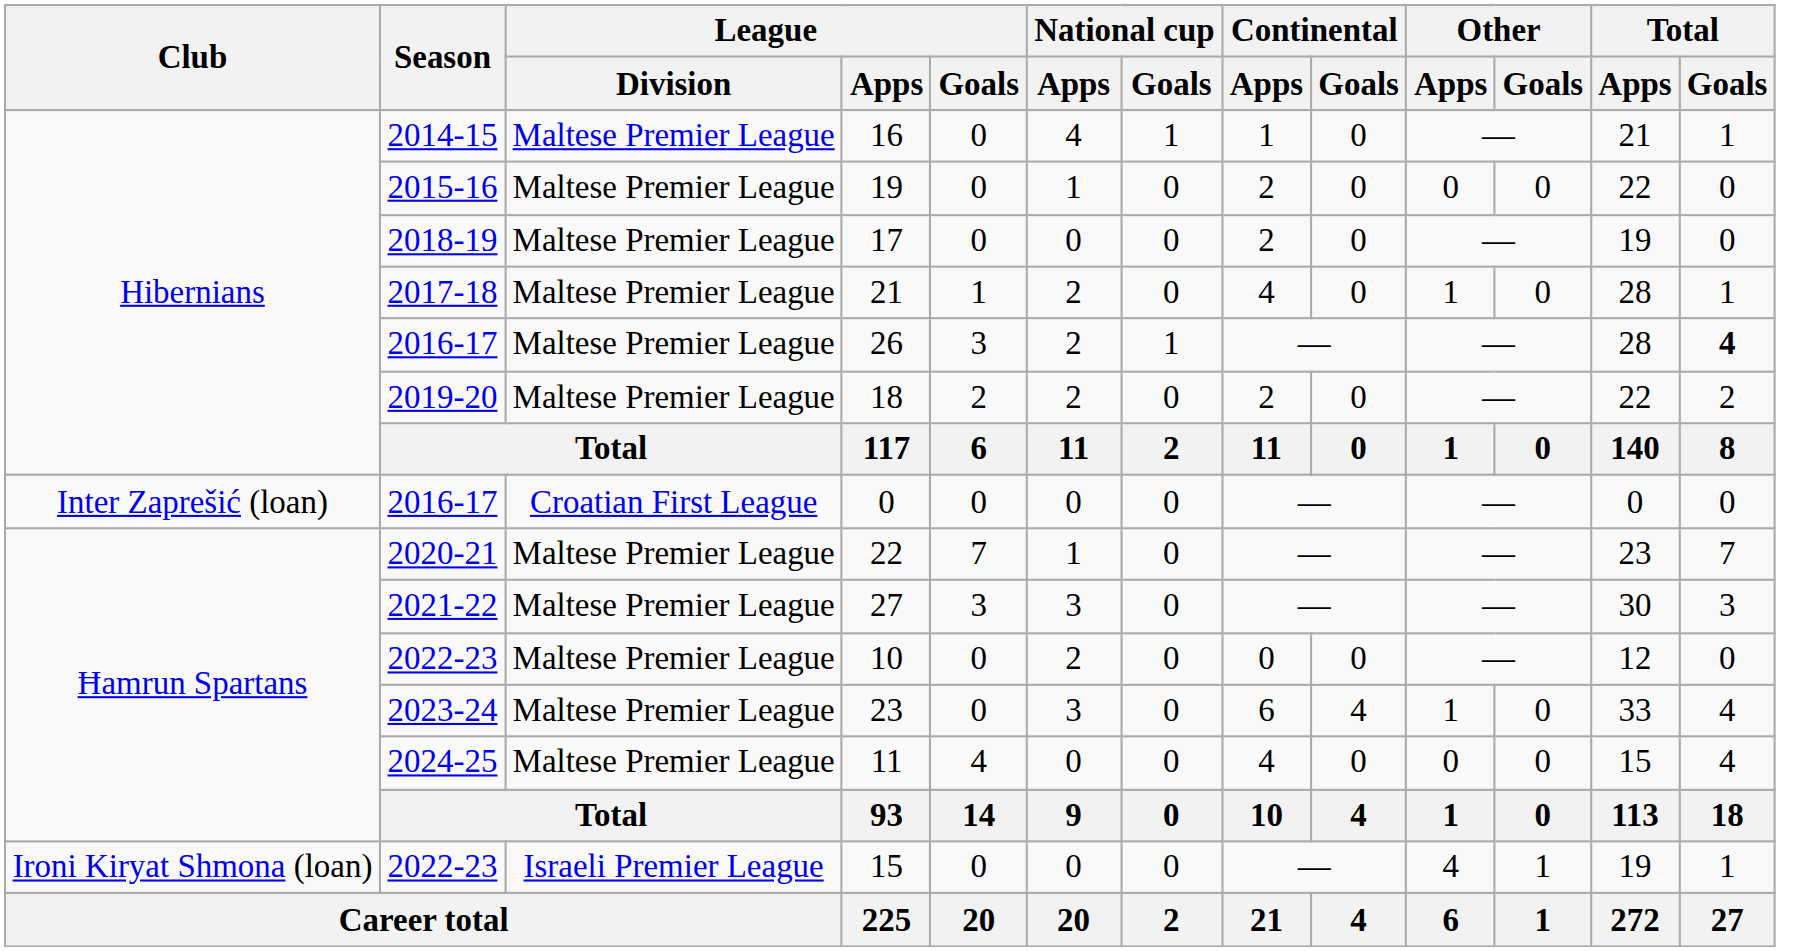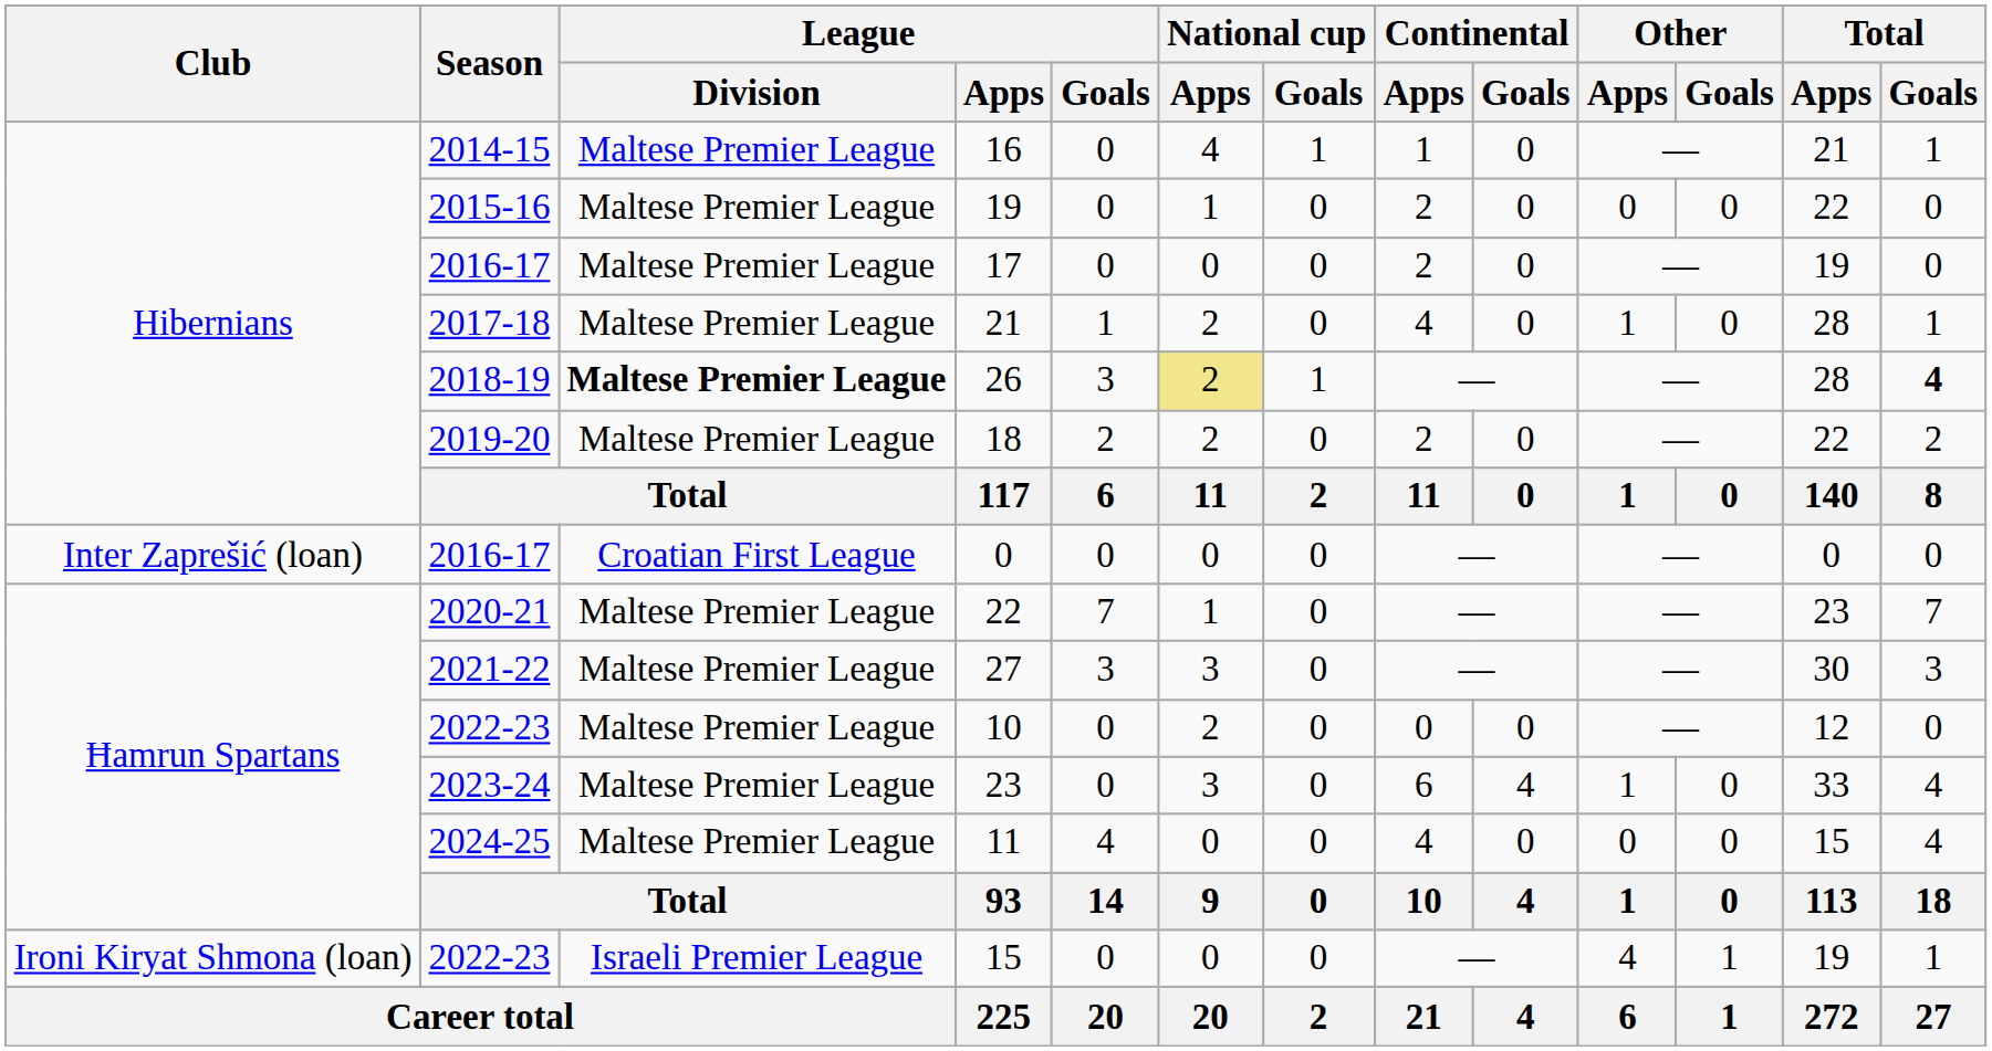 <table class="wikitable" style="text-align:center">
 <tr>
 <th rowspan="2">Club</th>
 <th rowspan="2">Season</th>
 <th colspan="3">League</th>
 <th colspan="2">National cup</th>
 <th colspan="2">Continental</th>
 <th colspan="2">Other</th>
 <th colspan="2">Total</th>
 </tr>
 <tr>
 <th>Division</th>
 <th>Apps</th>
 <th>Goals</th>
 <th>Apps</th>
 <th>Goals</th>
 <th>Apps</th>
 <th>Goals</th>
 <th>Apps</th>
 <th>Goals</th>
 <th>Apps</th>
 <th>Goals</th>
 </tr>
 <tr>
 <td rowspan="7"><a href='#'>Hibernians</a></td>
 <td><a href='#'>2014-15</a></td>
 <td><a href='#'>Maltese Premier League</a></td>
 <td>16</td>
 <td>0</td>
 <td>4</td>
 <td>1</td>
 <td>1</td>
 <td>0</td>
 <td colspan="2">—</td>
 <td>21</td>
 <td>1</td>
 </tr>
 <tr>
 <td><a href='#'>2015-16</a></td>
 <td>Maltese Premier League</td>
 <td>19</td>
 <td>0</td>
 <td>1</td>
 <td>0</td>
 <td>2</td>
 <td>0</td>
 <td>0</td>
 <td>0</td>
 <td>22</td>
 <td>0</td>
 </tr>
 <tr>
-<td><a href='#'>2018-19</a></td>
+<td><a href='#'>2016-17</a></td>
 <td>Maltese Premier League</td>
 <td>17</td>
 <td>0</td>
 <td>0</td>
 <td>0</td>
 <td>2</td>
 <td>0</td>
 <td colspan="2">—</td>
 <td>19</td>
 <td>0</td>
 </tr>
 <tr>
 <td><a href='#'>2017-18</a></td>
 <td>Maltese Premier League</td>
 <td>21</td>
 <td>1</td>
 <td>2</td>
 <td>0</td>
 <td>4</td>
 <td>0</td>
 <td>1</td>
 <td>0</td>
 <td>28</td>
 <td>1</td>
 </tr>
 <tr>
-<td><a href='#'>2016-17</a></td>
-<td>Maltese Premier League</td>
+<td><a href='#'>2018-19</a></td>
+<td><strong>Maltese Premier League</strong></td>
 <td>26</td>
 <td>3</td>
-<td>2</td>
+<td style="background: khaki;">2</td>
 <td>1</td>
 <td colspan="2">—</td>
 <td colspan="2">—</td>
 <td>28</td>
 <td><strong>4</strong></td>
 </tr>
 <tr>
 <td><a href='#'>2019-20</a></td>
 <td>Maltese Premier League</td>
 <td>18</td>
 <td>2</td>
 <td>2</td>
 <td>0</td>
 <td>2</td>
 <td>0</td>
 <td colspan="2">—</td>
 <td>22</td>
 <td>2</td>
 </tr>
 <tr>
 <th colspan="2">Total</th>
 <th>117</th>
 <th>6</th>
 <th>11</th>
 <th>2</th>
 <th>11</th>
 <th>0</th>
 <th>1</th>
 <th>0</th>
 <th>140</th>
 <th>8</th>
 </tr>
 <tr>
 <td><a href='#'>Inter Zaprešić</a> (loan)</td>
 <td><a href='#'>2016-17</a></td>
 <td><a href='#'>Croatian First League</a></td>
 <td>0</td>
 <td>0</td>
 <td>0</td>
 <td>0</td>
 <td colspan="2">—</td>
 <td colspan="2">—</td>
 <td>0</td>
 <td>0</td>
 </tr>
 <tr>
 <td rowspan="6"><a href='#'>Ħamrun Spartans</a></td>
 <td><a href='#'>2020-21</a></td>
 <td>Maltese Premier League</td>
 <td>22</td>
 <td>7</td>
 <td>1</td>
 <td>0</td>
 <td colspan="2">—</td>
 <td colspan="2">—</td>
 <td>23</td>
 <td>7</td>
 </tr>
 <tr>
 <td><a href='#'>2021-22</a></td>
 <td>Maltese Premier League</td>
 <td>27</td>
 <td>3</td>
 <td>3</td>
 <td>0</td>
 <td colspan="2">—</td>
 <td colspan="2">—</td>
 <td>30</td>
 <td>3</td>
 </tr>
 <tr>
 <td><a href='#'>2022-23</a></td>
 <td>Maltese Premier League</td>
 <td>10</td>
 <td>0</td>
 <td>2</td>
 <td>0</td>
 <td>0</td>
 <td>0</td>
 <td colspan="2">—</td>
 <td>12</td>
 <td>0</td>
 </tr>
 <tr>
 <td><a href='#'>2023-24</a></td>
 <td>Maltese Premier League</td>
 <td>23</td>
 <td>0</td>
 <td>3</td>
 <td>0</td>
 <td>6</td>
 <td>4</td>
 <td>1</td>
 <td>0</td>
 <td>33</td>
 <td>4</td>
 </tr>
 <tr>
 <td><a href='#'>2024-25</a></td>
 <td>Maltese Premier League</td>
 <td>11</td>
 <td>4</td>
 <td>0</td>
 <td>0</td>
 <td>4</td>
 <td>0</td>
 <td>0</td>
 <td>0</td>
 <td>15</td>
 <td>4</td>
 </tr>
 <tr>
 <th colspan="2">Total</th>
 <th>93</th>
 <th>14</th>
 <th>9</th>
 <th>0</th>
 <th>10</th>
 <th>4</th>
 <th>1</th>
 <th>0</th>
 <th>113</th>
 <th>18</th>
 </tr>
 <tr>
 <td><a href='#'>Ironi Kiryat Shmona</a> (loan)</td>
 <td><a href='#'>2022-23</a></td>
 <td><a href='#'>Israeli Premier League</a></td>
 <td>15</td>
 <td>0</td>
 <td>0</td>
 <td>0</td>
 <td colspan="2">—</td>
 <td>4</td>
 <td>1</td>
 <td>19</td>
 <td>1</td>
 </tr>
 <tr>
 <th colspan="3">Career total</th>
 <th>225</th>
 <th>20</th>
 <th>20</th>
 <th>2</th>
 <th>21</th>
 <th>4</th>
 <th>6</th>
 <th>1</th>
 <th>272</th>
 <th>27</th>
 </tr>
 </table>
